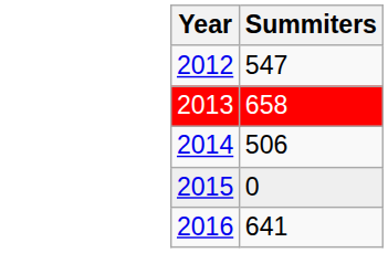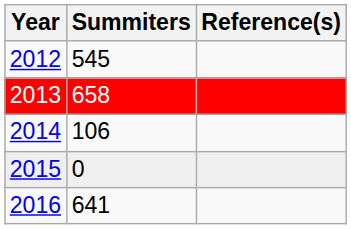 <table class="wikitable" style="float:right; margin-right: 0; margin-left: 1em;">
 <tr>
 <th>Year</th>
 <th>Summiters</th>
+<th>Reference(s)</th>
 </tr>
 <tr>
 <td><a href='#'>2012</a></td>
-<td>547 </td>
+<td>545 </td>
+<td></td>
 </tr>
 <tr style="background: red; color: white" >
 <td>2013</td>
 <td>658</td>
+<td></td>
 </tr>
 <tr>
 <td><a href='#'>2014</a></td>
-<td>506</td>
+<td>106</td>
+<td></td>
 </tr>
 <tr style="background:#efefef;">
 <td><a href='#'>2015</a></td>
 <td>0</td>
+<td></td>
 </tr>
 <tr>
 <td><a href='#'>2016</a></td>
 <td>641</td>
+<td></td>
 </tr>
 </table>
